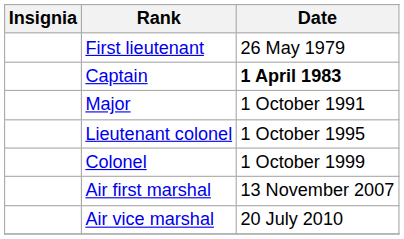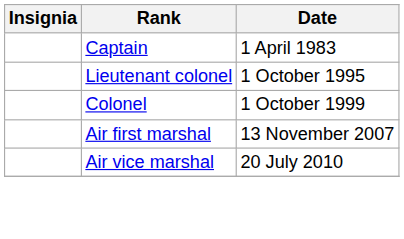 <table class="wikitable" style="background:white">
 <tr>
 <th>Insignia</th>
 <th>Rank</th>
 <th>Date</th>
 </tr>
 <tr>
 <td align="center"></td>
-<td><a href='#'>First lieutenant</a></td>
-<td>26 May 1979</td>
-</tr>
-<tr>
-<td align="center"></td>
 <td><a href='#'>Captain</a></td>
-<td><strong>1 April 1983</strong></td>
-</tr>
-<tr>
-<td align="center"></td>
-<td><a href='#'>Major</a></td>
-<td>1 October 1991</td>
+<td>1 April 1983</td>
 </tr>
 <tr>
 <td align="center"></td>
 <td><a href='#'>Lieutenant colonel</a></td>
 <td>1 October 1995</td>
 </tr>
 <tr>
 <td align="center"></td>
 <td><a href='#'>Colonel</a></td>
 <td>1 October 1999</td>
 </tr>
 <tr>
 <td align="center"></td>
 <td><a href='#'>Air first marshal</a></td>
 <td>13 November 2007</td>
 </tr>
 <tr>
 <td align="center"></td>
 <td><a href='#'>Air vice marshal</a></td>
 <td>20 July 2010</td>
 </tr>
 <tr>
 </tr>
 </table>
